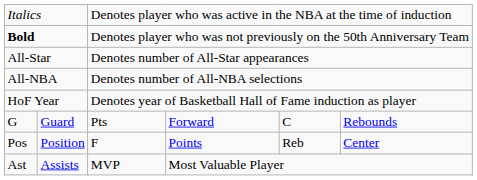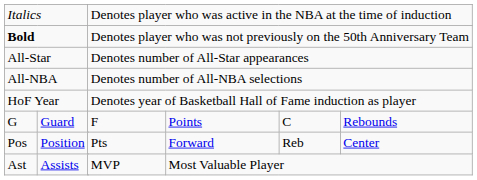 <table class="wikitable">
 <tr>
 <td style="width:3em" colspan=2><em>Italics</em></td>
 <td colspan=5>Denotes player who was active in the NBA at the time of induction</td>
 </tr>
 <tr>
 <td style="width:3em" colspan=2><strong>Bold</strong></td>
 <td colspan=5>Denotes player who was not previously on the 50th Anniversary Team</td>
 </tr>
 <tr>
 <td colspan=2>All-Star</td>
 <td colspan=5>Denotes number of All-Star appearances</td>
 </tr>
 <tr>
 <td colspan=2>All-NBA</td>
 <td colspan=5>Denotes number of All-NBA selections</td>
 </tr>
 <tr>
 <td colspan=2>HoF Year</td>
 <td colspan=5>Denotes year of Basketball Hall of Fame induction as player</td>
 </tr>
 <tr>
 <td style="width:2em">G</td>
 <td colspan=2><a href='#'>Guard</a></td>
-<td>Pts</td>
-<td><a href='#'>Forward</a></td>
+<td>F</td>
+<td><a href='#'>Points</a></td>
 <td>C</td>
 <td><a href='#'>Rebounds</a></td>
 </tr>
 <tr>
 <td style="width:2em">Pos</td>
 <td colspan=2><a href='#'>Position</a></td>
-<td>F</td>
-<td><a href='#'>Points</a></td>
+<td>Pts</td>
+<td><a href='#'>Forward</a></td>
 <td>Reb</td>
 <td><a href='#'>Center</a></td>
 </tr>
 <tr>
 <td style="width:2em">Ast</td>
 <td colspan=2><a href='#'>Assists</a></td>
 <td>MVP</td>
 <td colspan=3>Most Valuable Player</td>
 </tr>
 </table>
